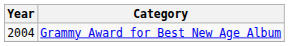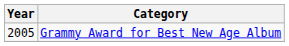 <table class="wikitable">
 <tr>
 <th align="left">Year</th>
 <th align="left">Category</th>
 </tr>
 <tr>
-<td align="left">2004</td>
+<td align="left">2005</td>
 <td align="left"><a href='#'>Grammy Award for Best New Age Album</a></td>
 </tr>
 <tr>
 </tr>
 </table>
